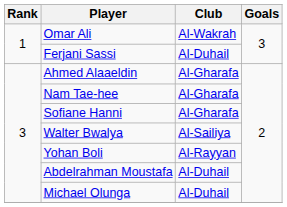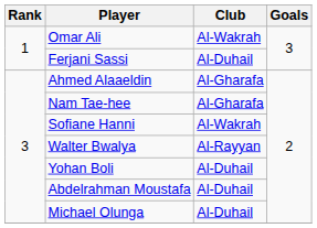 <table class="wikitable sortable" style="text-align:center">
 <tr>
 <th>Rank</th>
 <th>Player</th>
 <th>Club</th>
 <th>Goals</th>
 </tr>
 <tr>
 <td rowspan=2>1</td>
 <td align="left"> <a href='#'>Omar Ali</a></td>
 <td align="left"><a href='#'>Al-Wakrah</a></td>
 <td rowspan=2>3</td>
 </tr>
 <tr>
 <td align=left> <a href='#'>Ferjani Sassi</a></td>
 <td align=left><a href='#'>Al-Duhail</a></td>
 </tr>
 <tr>
 <td rowspan="7">3</td>
 <td align="left"> <a href='#'>Ahmed Alaaeldin</a></td>
 <td align="left"><a href='#'>Al-Gharafa</a></td>
 <td rowspan="7">2</td>
 </tr>
 <tr>
 <td align="left"> <a href='#'>Nam Tae-hee</a></td>
 <td align="left"><a href='#'>Al-Gharafa</a></td>
 </tr>
 <tr>
 <td align="left"> <a href='#'>Sofiane Hanni</a></td>
-<td align="left"><a href='#'>Al-Gharafa</a></td>
+<td align="left"><a href='#'>Al-Wakrah</a></td>
 </tr>
 <tr>
 <td align="left"> <a href='#'>Walter Bwalya</a></td>
-<td align="left"><a href='#'>Al-Sailiya</a></td>
+<td align="left"><a href='#'>Al-Rayyan</a></td>
 </tr>
 <tr>
 <td align="left"> <a href='#'>Yohan Boli</a></td>
-<td align="left"><a href='#'>Al-Rayyan</a></td>
+<td align="left"><a href='#'>Al-Duhail</a></td>
 </tr>
 <tr>
 <td align=left> <a href='#'>Abdelrahman Moustafa</a></td>
 <td align=left><a href='#'>Al-Duhail</a></td>
 </tr>
 <tr>
 <td align="left"> <a href='#'>Michael Olunga</a></td>
 <td align="left"><a href='#'>Al-Duhail</a></td>
 </tr>
 <tr>
 </tr>
 </table>
